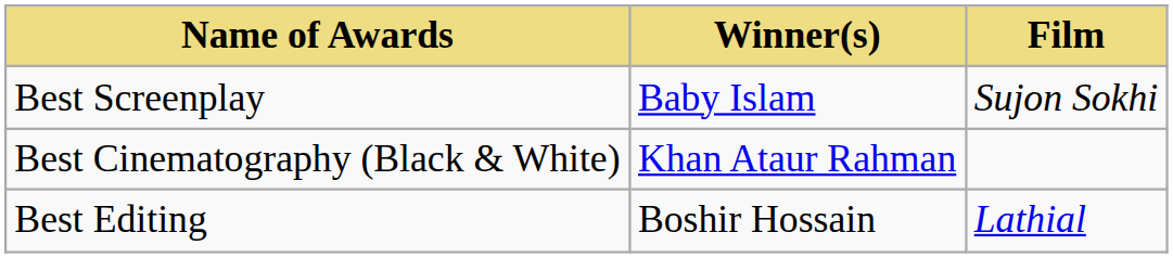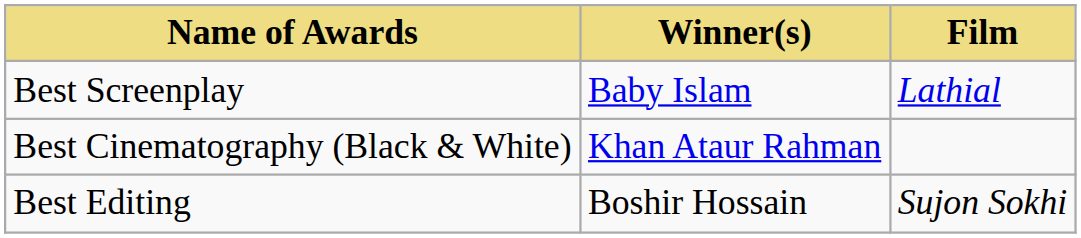 <table class="wikitable">
 <tr>
 <th style="background:#EEDD82;">Name of Awards</th>
 <th style="background:#EEDD82;">Winner(s)</th>
 <th style="background:#EEDD82;">Film</th>
 </tr>
 <tr>
 <td>Best Screenplay</td>
 <td><a href='#'>Baby Islam</a></td>
-<td><em>Sujon Sokhi</em></td>
+<td><em><a href='#'>Lathial</a></em></td>
 </tr>
 <tr>
 <td>Best Cinematography (Black & White)</td>
 <td><a href='#'>Khan Ataur Rahman</a></td>
 <td></td>
 </tr>
 <tr>
 <td>Best Editing</td>
 <td>Boshir Hossain</td>
-<td><em><a href='#'>Lathial</a></em></td>
+<td><em>Sujon Sokhi</em></td>
 </tr>
 </table>
